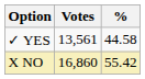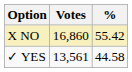 <table class="wikitable">
 <tr>
 <th>Option</th>
 <th>Votes</th>
 <th>%</th>
 </tr>
 <tr>
+<td style=background:#f8f1bd>X NO</td>
+<td style=background:#f8f1bd>16,860</td>
+<td style=background:#f8f1bd>55.42</td>
+</tr>
+<tr>
 <td>✓ YES</td>
 <td>13,561</td>
 <td>44.58</td>
 </tr>
-<tr>
-<td style=background:#f8f1bd>X NO</td>
-<td style=background:#f8f1bd>16,860</td>
-<td style=background:#f8f1bd>55.42</td>
-</tr>
 </table>
